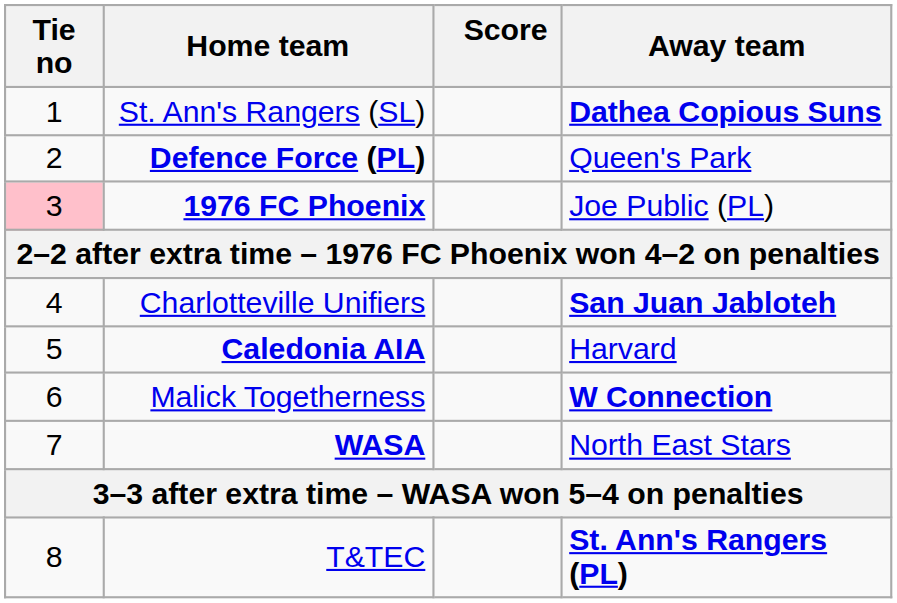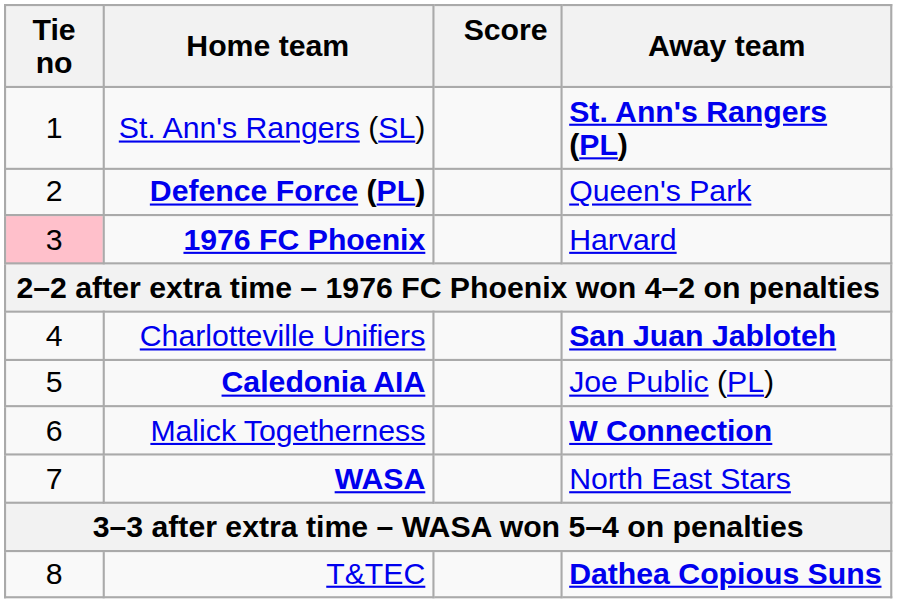 <table class="wikitable" style="font-size:90%;">
 <tr>
 <th width="40">Tie no</th>
 <th width="150">Home team</th>
 <th width="55">  Score  </th>
 <th width="150">Away team</th>
 </tr>
 <tr>
 <td align=center>1</td>
 <td align="right"><a href='#'>St. Ann's Rangers</a> (<a href='#'>SL</a>)</td>
 <td align=center></td>
-<td><strong><a href='#'>Dathea Copious Suns</a></strong></td>
+<td><strong><a href='#'>St. Ann's Rangers</a> (<a href='#'>PL</a>)</strong></td>
 </tr>
 <tr>
 <td align=center>2</td>
 <td align="right"><strong><a href='#'>Defence Force</a> (<a href='#'>PL</a>)</strong></td>
 <td align=center></td>
 <td><a href='#'>Queen's Park</a></td>
 </tr>
 <tr>
 <td align=center style="background: pink;">3</td>
 <td align="right"><strong><a href='#'>1976 FC Phoenix</a></strong></td>
 <td align=center></td>
-<td><a href='#'>Joe Public</a> (<a href='#'>PL</a>)</td>
+<td><a href='#'>Harvard</a></td>
 </tr>
 <tr>
 <th colspan="4">2–2 after extra time – 1976 FC Phoenix won 4–2 on penalties</th>
 </tr>
 <tr>
 <td align=center>4</td>
 <td align="right"><a href='#'>Charlotteville Unifiers</a></td>
 <td align=center></td>
 <td><strong><a href='#'>San Juan Jabloteh</a></strong></td>
 </tr>
 <tr>
 <td align=center>5</td>
 <td align="right"><strong><a href='#'>Caledonia AIA</a></strong></td>
 <td align=center></td>
-<td><a href='#'>Harvard</a></td>
+<td><a href='#'>Joe Public</a> (<a href='#'>PL</a>)</td>
 </tr>
 <tr>
 <td align=center>6</td>
 <td align="right"><a href='#'>Malick Togetherness</a></td>
 <td align=center></td>
 <td><strong><a href='#'>W Connection</a></strong></td>
 </tr>
 <tr>
 <td align=center>7</td>
 <td align="right"><strong><a href='#'>WASA</a></strong></td>
 <td align=center></td>
 <td><a href='#'>North East Stars</a></td>
 </tr>
 <tr>
 <th colspan="4">3–3 after extra time – WASA won 5–4 on penalties</th>
 </tr>
 <tr>
 <td align=center>8</td>
 <td align="right"><a href='#'>T&TEC</a></td>
 <td align=center></td>
-<td><strong><a href='#'>St. Ann's Rangers</a> (<a href='#'>PL</a>)</strong></td>
+<td><strong><a href='#'>Dathea Copious Suns</a></strong></td>
 </tr>
 </table>
